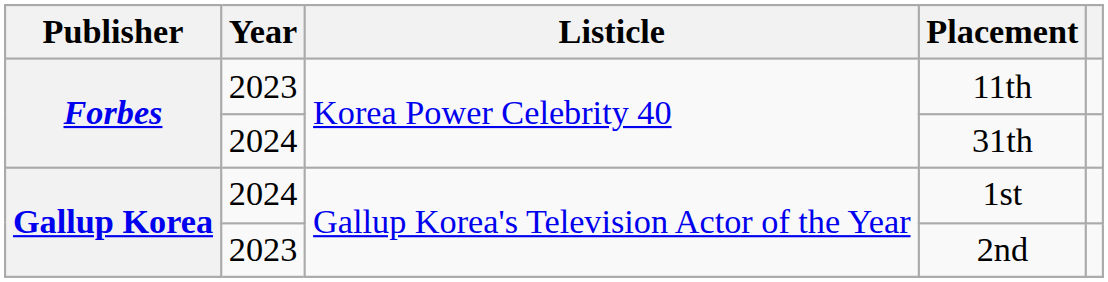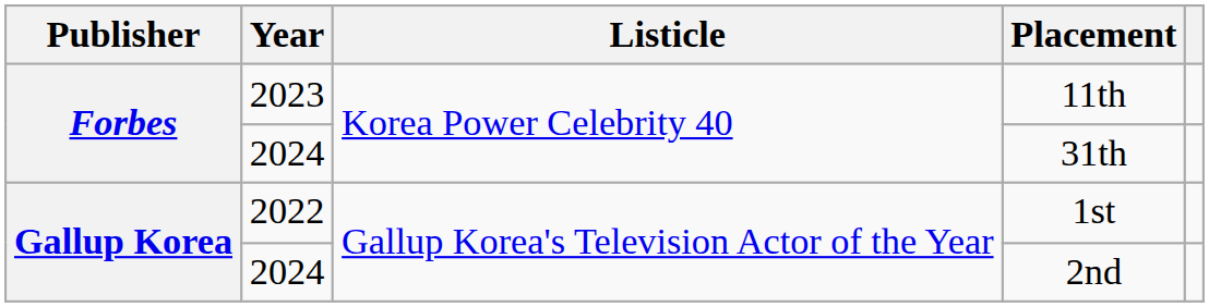 <table class="wikitable plainrowheaders sortable" style="text-align:center">
 <tr>
 <th scope="col">Publisher</th>
 <th scope="col">Year</th>
 <th scope="col">Listicle</th>
 <th scope="col">Placement</th>
 <th scope="col" class="unsortable"></th>
 </tr>
 <tr>
 <th scope="row" rowspan="2"><em><a href='#'>Forbes</a></em></th>
 <td>2023</td>
 <td rowspan="2" style="text-align:left"><a href='#'>Korea Power Celebrity 40</a></td>
 <td style="text-align:center">11th</td>
 <td></td>
 </tr>
 <tr>
 <td>2024</td>
 <td style="text-align:center">31th</td>
 <td></td>
 </tr>
 <tr>
 <th scope="row" rowspan="2"><a href='#'>Gallup Korea</a></th>
-<td>2024</td>
+<td>2022</td>
 <td rowspan="2" style="text-align:left"><a href='#'>Gallup Korea's Television Actor of the Year</a></td>
 <td style="text-align:center">1st</td>
 <td></td>
 </tr>
 <tr>
-<td>2023</td>
+<td>2024</td>
 <td style="text-align:center">2nd</td>
 <td></td>
 </tr>
 </table>
